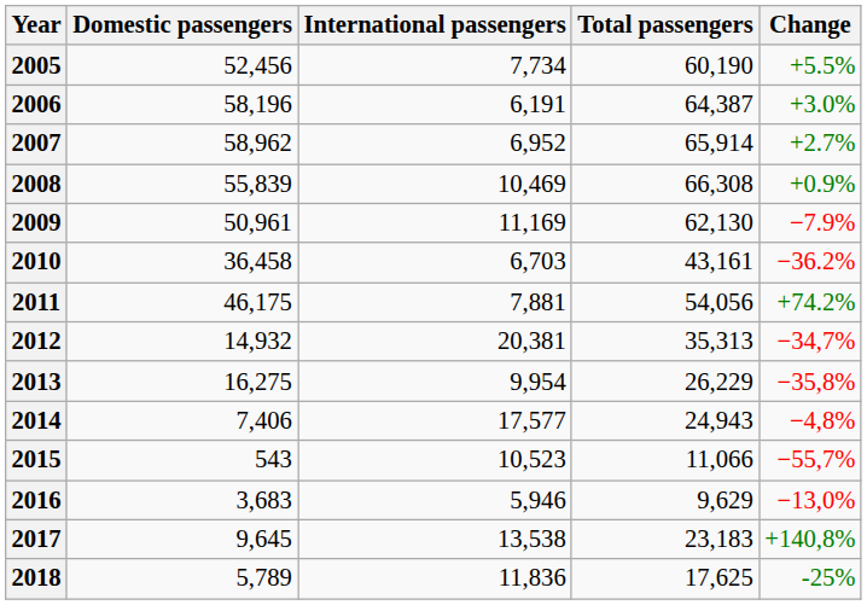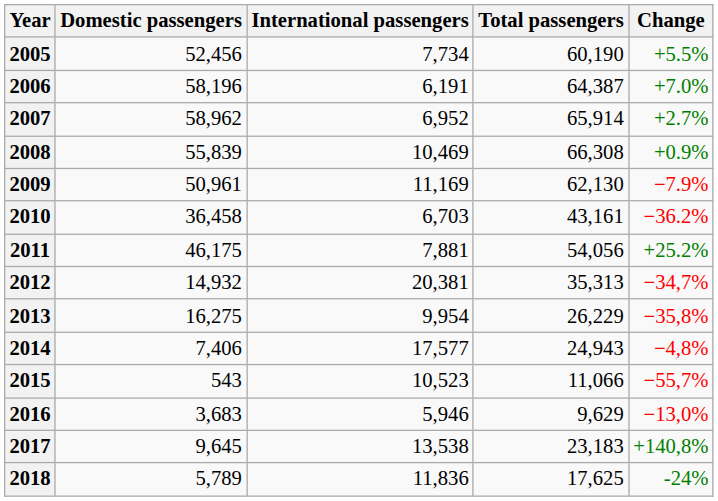 <table class="wikitable" style="text-align: right;">
 <tr>
 <th>Year</th>
 <th>Domestic passengers</th>
 <th>International passengers</th>
 <th>Total passengers</th>
 <th>Change</th>
 </tr>
 <tr>
 <th>2005</th>
 <td>52,456</td>
 <td>7,734</td>
 <td>60,190</td>
 <td style="color:green">+5.5% </td>
 </tr>
 <tr>
 <th>2006</th>
 <td>58,196</td>
 <td>6,191</td>
 <td>64,387</td>
-<td style="color:green">+3.0% </td>
+<td style="color:green">+7.0% </td>
 </tr>
 <tr>
 <th>2007</th>
 <td>58,962</td>
 <td>6,952</td>
 <td>65,914</td>
 <td style="color:green">+2.7% </td>
 </tr>
 <tr>
 <th>2008</th>
 <td>55,839</td>
 <td>10,469</td>
 <td>66,308</td>
 <td style="color:green">+0.9% </td>
 </tr>
 <tr>
 <th>2009</th>
 <td>50,961</td>
 <td>11,169</td>
 <td>62,130</td>
 <td style="color:red">−7.9% </td>
 </tr>
 <tr>
 <th>2010</th>
 <td>36,458</td>
 <td>6,703</td>
 <td>43,161</td>
 <td style="color:red">−36.2% </td>
 </tr>
 <tr>
 <th>2011</th>
 <td>46,175</td>
 <td>7,881</td>
 <td>54,056</td>
-<td style="color:green">+74.2% </td>
+<td style="color:green">+25.2% </td>
 </tr>
 <tr>
 <th>2012</th>
 <td>14,932</td>
 <td>20,381</td>
 <td>35,313</td>
 <td style="color:red">−34,7% </td>
 </tr>
 <tr>
 <th>2013</th>
 <td>16,275</td>
 <td>9,954</td>
 <td>26,229</td>
 <td style="color:red">−35,8% </td>
 </tr>
 <tr>
 <th>2014</th>
 <td>7,406</td>
 <td>17,577</td>
 <td>24,943</td>
 <td style="color:red">−4,8% </td>
 </tr>
 <tr>
 <th>2015</th>
 <td>543</td>
 <td>10,523</td>
 <td>11,066</td>
 <td style="color:red">−55,7% </td>
 </tr>
 <tr>
 <th>2016</th>
 <td>3,683</td>
 <td>5,946</td>
 <td>9,629</td>
 <td style="color:red">−13,0% </td>
 </tr>
 <tr>
 <th>2017</th>
 <td>9,645</td>
 <td>13,538</td>
 <td>23,183</td>
 <td style="color:green">+140,8% </td>
 </tr>
 <tr>
 <th>2018</th>
 <td>5,789</td>
 <td>11,836</td>
 <td>17,625</td>
-<td style="color:green">-25% </td>
+<td style="color:green">-24% </td>
 </tr>
 </table>
